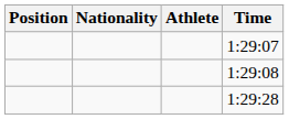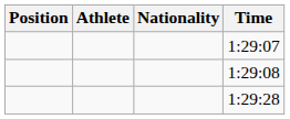 <table class="wikitable sortable">
 <tr>
 <th scope="col">Position</th>
+<th scope="col">Athlete</th>
 <th scope="col">Nationality</th>
-<th scope="col">Athlete</th>
 <th scope="col">Time</th>
 </tr>
 <tr>
 <td style="text-align:center"></td>
 <td></td>
 <td></td>
 <td>1:29:07</td>
 </tr>
 <tr>
 <td style="text-align:center"></td>
 <td></td>
 <td></td>
 <td>1:29:08</td>
 </tr>
 <tr>
 <td style="text-align:center"></td>
 <td></td>
 <td></td>
 <td>1:29:28</td>
 </tr>
 </table>
